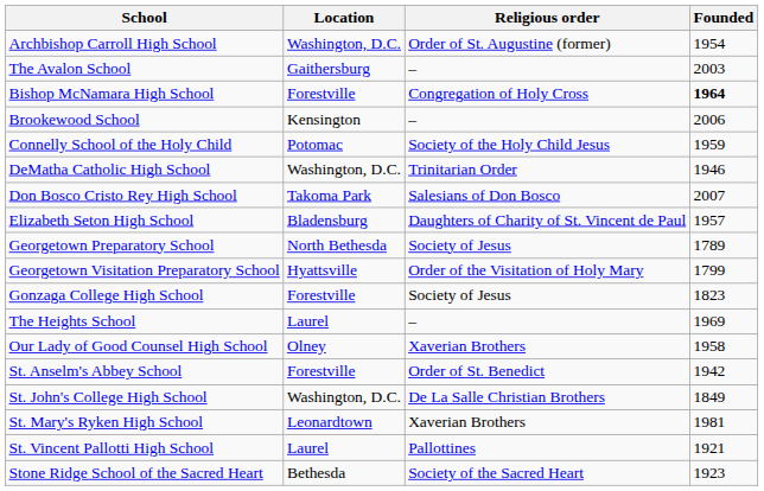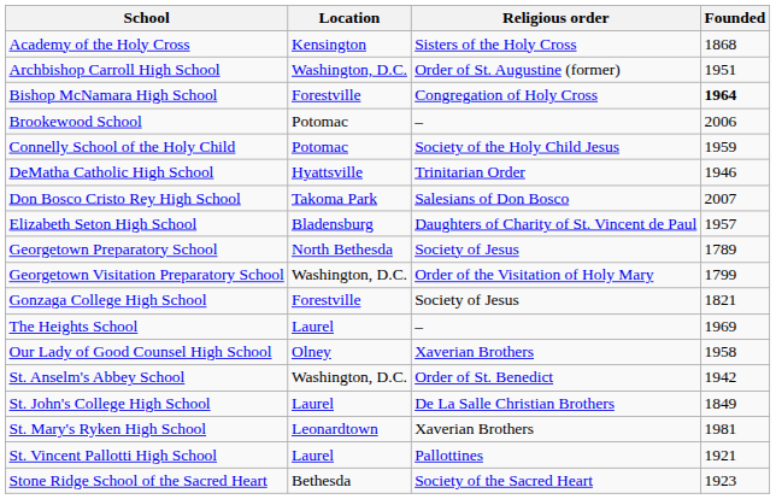 <table class="wikitable sortable">
 <tr>
 <th>School</th>
 <th>Location</th>
 <th>Religious order</th>
 <th>Founded</th>
 </tr>
 <tr>
+<td><a href='#'>Academy of the Holy Cross</a></td>
+<td><a href='#'>Kensington</a></td>
+<td><a href='#'>Sisters of the Holy Cross</a></td>
+<td>1868</td>
+</tr>
+<tr>
 <td><a href='#'>Archbishop Carroll High School</a></td>
 <td><a href='#'>Washington, D.C.</a></td>
 <td><a href='#'>Order of St. Augustine</a> (former)</td>
-<td>1954</td>
-</tr>
-<tr>
-<td><a href='#'>The Avalon School</a></td>
-<td><a href='#'>Gaithersburg</a></td>
-<td>–</td>
-<td>2003</td>
+<td>1951</td>
 </tr>
 <tr>
 <td><a href='#'>Bishop McNamara High School</a></td>
 <td><a href='#'>Forestville</a></td>
 <td><a href='#'>Congregation of Holy Cross</a></td>
 <td><strong>1964</strong></td>
 </tr>
 <tr>
 <td><a href='#'>Brookewood School</a></td>
-<td>Kensington</td>
+<td>Potomac</td>
 <td>–</td>
 <td>2006</td>
 </tr>
 <tr>
 <td><a href='#'>Connelly School of the Holy Child</a></td>
 <td><a href='#'>Potomac</a></td>
 <td><a href='#'>Society of the Holy Child Jesus</a></td>
 <td>1959</td>
 </tr>
 <tr>
 <td><a href='#'>DeMatha Catholic High School</a></td>
-<td>Washington, D.C.</td>
+<td><a href='#'>Hyattsville</a></td>
 <td><a href='#'>Trinitarian Order</a></td>
 <td>1946</td>
 </tr>
 <tr>
 <td><a href='#'>Don Bosco Cristo Rey High School</a></td>
 <td><a href='#'>Takoma Park</a></td>
 <td><a href='#'>Salesians of Don Bosco</a></td>
 <td>2007</td>
 </tr>
 <tr>
 <td><a href='#'>Elizabeth Seton High School</a></td>
 <td><a href='#'>Bladensburg</a></td>
 <td><a href='#'>Daughters of Charity of St. Vincent de Paul</a></td>
 <td>1957</td>
 </tr>
 <tr>
 <td><a href='#'>Georgetown Preparatory School</a></td>
 <td><a href='#'>North Bethesda</a></td>
 <td><a href='#'>Society of Jesus</a></td>
 <td>1789</td>
 </tr>
 <tr>
 <td><a href='#'>Georgetown Visitation Preparatory School</a></td>
-<td><a href='#'>Hyattsville</a></td>
+<td>Washington, D.C.</td>
 <td><a href='#'>Order of the Visitation of Holy Mary</a></td>
 <td>1799</td>
 </tr>
 <tr>
 <td><a href='#'>Gonzaga College High School</a></td>
 <td><a href='#'>Forestville</a></td>
 <td>Society of Jesus</td>
-<td>1823</td>
+<td>1821</td>
 </tr>
 <tr>
 <td><a href='#'>The Heights School</a></td>
 <td><a href='#'>Laurel</a></td>
 <td>–</td>
 <td>1969</td>
 </tr>
 <tr>
 <td><a href='#'>Our Lady of Good Counsel High School</a></td>
 <td><a href='#'>Olney</a></td>
 <td><a href='#'>Xaverian Brothers</a></td>
 <td>1958</td>
 </tr>
 <tr>
 <td><a href='#'>St. Anselm's Abbey School</a></td>
-<td><a href='#'>Forestville</a></td>
+<td>Washington, D.C.</td>
 <td><a href='#'>Order of St. Benedict</a></td>
 <td>1942</td>
 </tr>
 <tr>
 <td><a href='#'>St. John's College High School</a></td>
-<td>Washington, D.C.</td>
+<td><a href='#'>Laurel</a></td>
 <td><a href='#'>De La Salle Christian Brothers</a></td>
 <td>1849</td>
 </tr>
 <tr>
 <td><a href='#'>St. Mary's Ryken High School</a></td>
 <td><a href='#'>Leonardtown</a></td>
 <td>Xaverian Brothers</td>
 <td>1981</td>
 </tr>
 <tr>
 <td><a href='#'>St. Vincent Pallotti High School</a></td>
 <td><a href='#'>Laurel</a></td>
 <td><a href='#'>Pallottines</a></td>
 <td>1921</td>
 </tr>
 <tr>
 <td><a href='#'>Stone Ridge School of the Sacred Heart</a></td>
 <td>Bethesda</td>
 <td><a href='#'>Society of the Sacred Heart</a></td>
 <td>1923</td>
 </tr>
 </table>
